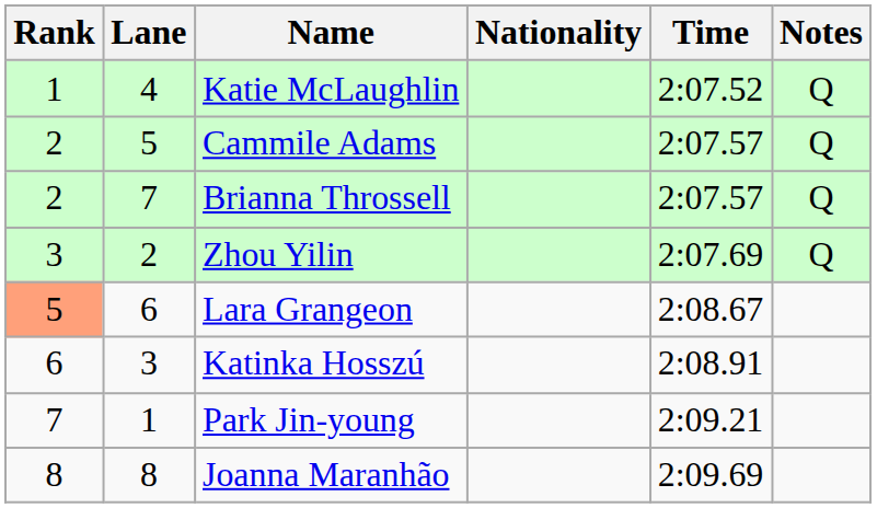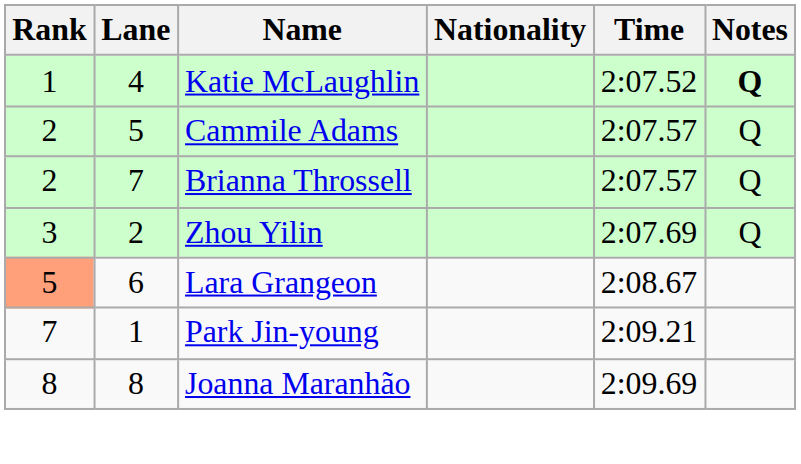 <table class="wikitable sortable" style="text-align:center">
 <tr>
 <th>Rank</th>
 <th>Lane</th>
 <th>Name</th>
 <th>Nationality</th>
 <th>Time</th>
 <th>Notes</th>
 </tr>
 <tr bgcolor=ccffcc>
 <td>1</td>
 <td>4</td>
 <td align=left><a href='#'>Katie McLaughlin</a></td>
 <td align=left></td>
 <td>2:07.52</td>
-<td>Q</td>
+<td><strong>Q</strong></td>
 </tr>
 <tr bgcolor=ccffcc>
 <td>2</td>
 <td>5</td>
 <td align=left><a href='#'>Cammile Adams</a></td>
 <td align=left></td>
 <td>2:07.57</td>
 <td>Q</td>
 </tr>
 <tr bgcolor=ccffcc>
 <td>2</td>
 <td>7</td>
 <td align=left><a href='#'>Brianna Throssell</a></td>
 <td align=left></td>
 <td>2:07.57</td>
 <td>Q</td>
 </tr>
 <tr bgcolor=ccffcc>
 <td>3</td>
 <td>2</td>
 <td align=left><a href='#'>Zhou Yilin</a></td>
 <td align=left></td>
 <td>2:07.69</td>
 <td>Q</td>
 </tr>
 <tr>
 <td style="background: lightsalmon;">5</td>
 <td>6</td>
 <td align=left><a href='#'>Lara Grangeon</a></td>
 <td align=left></td>
 <td>2:08.67</td>
 <td></td>
 </tr>
 <tr>
-<td>6</td>
-<td>3</td>
-<td align=left><a href='#'>Katinka Hosszú</a></td>
-<td align=left></td>
-<td>2:08.91</td>
-<td></td>
-</tr>
-<tr>
 <td>7</td>
 <td>1</td>
 <td align=left><a href='#'>Park Jin-young</a></td>
 <td align=left></td>
 <td>2:09.21</td>
 <td></td>
 </tr>
 <tr>
 <td>8</td>
 <td>8</td>
 <td align=left><a href='#'>Joanna Maranhão</a></td>
 <td align=left></td>
 <td>2:09.69</td>
 <td></td>
 </tr>
 </table>
